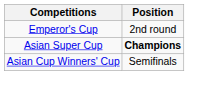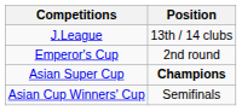 <table class="wikitable" style="text-align:center;">
 <tr>
 <th>Competitions</th>
 <th>Position</th>
+</tr>
+<tr>
+<td><a href='#'>J.League</a></td>
+<td>13th / 14 clubs</td>
 </tr>
 <tr>
 <td><a href='#'>Emperor's Cup</a></td>
 <td>2nd round</td>
 </tr>
 <tr>
 <td><a href='#'>Asian Super Cup</a></td>
 <td><strong>Champions</strong></td>
 </tr>
 <tr>
 <td><a href='#'>Asian Cup Winners' Cup</a></td>
 <td>Semifinals</td>
 </tr>
 </table>
